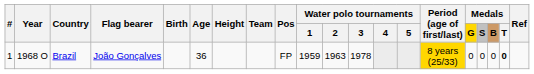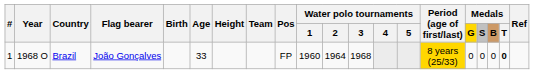 <table class="wikitable sortable" style="text-align: center; font-size: 80%; margin-left: 1em;">
 <tr>
 <th rowspan="2">#</th>
 <th rowspan="2">Year</th>
 <th rowspan="2">Country</th>
 <th rowspan="2">Flag bearer</th>
 <th rowspan="2">Birth</th>
 <th rowspan="2">Age</th>
 <th rowspan="2">Height</th>
 <th rowspan="2">Team</th>
 <th rowspan="2">Pos</th>
 <th colspan="5">Water polo tournaments</th>
 <th rowspan="2">Period<br>(age of<br>first/last)</th>
 <th colspan="4">Medals</th>
 <th rowspan="2" class="unsortable">Ref</th>
 </tr>
 <tr>
 <th>1</th>
 <th style="width: 2em;" class="unsortable">2</th>
 <th style="width: 2em;" class="unsortable">3</th>
 <th style="width: 2em;" class="unsortable">4</th>
 <th style="width: 2em;" class="unsortable">5</th>
 <th style="background-color: gold;">G</th>
 <th style="background-color: silver;">S</th>
 <th style="background-color: #cc9966;">B</th>
 <th>T</th>
 </tr>
 <tr>
 <td>1</td>
 <td>1968 O</td>
 <td style="text-align: left;"> <a href='#'>Brazil</a></td>
 <td style="text-align: left;" data-sort-value="Gonçalves, João"><a href='#'>João Gonçalves</a></td>
 <td></td>
-<td>36</td>
+<td>33</td>
 <td></td>
 <td style="text-align: left;"></td>
 <td>FP</td>
-<td>1959</td>
-<td>1963</td>
-<td>1978</td>
+<td>1960</td>
+<td>1964</td>
+<td>1968</td>
 <td style="background-color: #ececec;"></td>
 <td style="background-color: #ececec;"></td>
 <td style="background: gold;">8 years<br>(25/33)</td>
 <td>0</td>
 <td>0</td>
 <td>0</td>
 <td><strong>0</strong></td>
 <td></td>
 </tr>
 </table>
